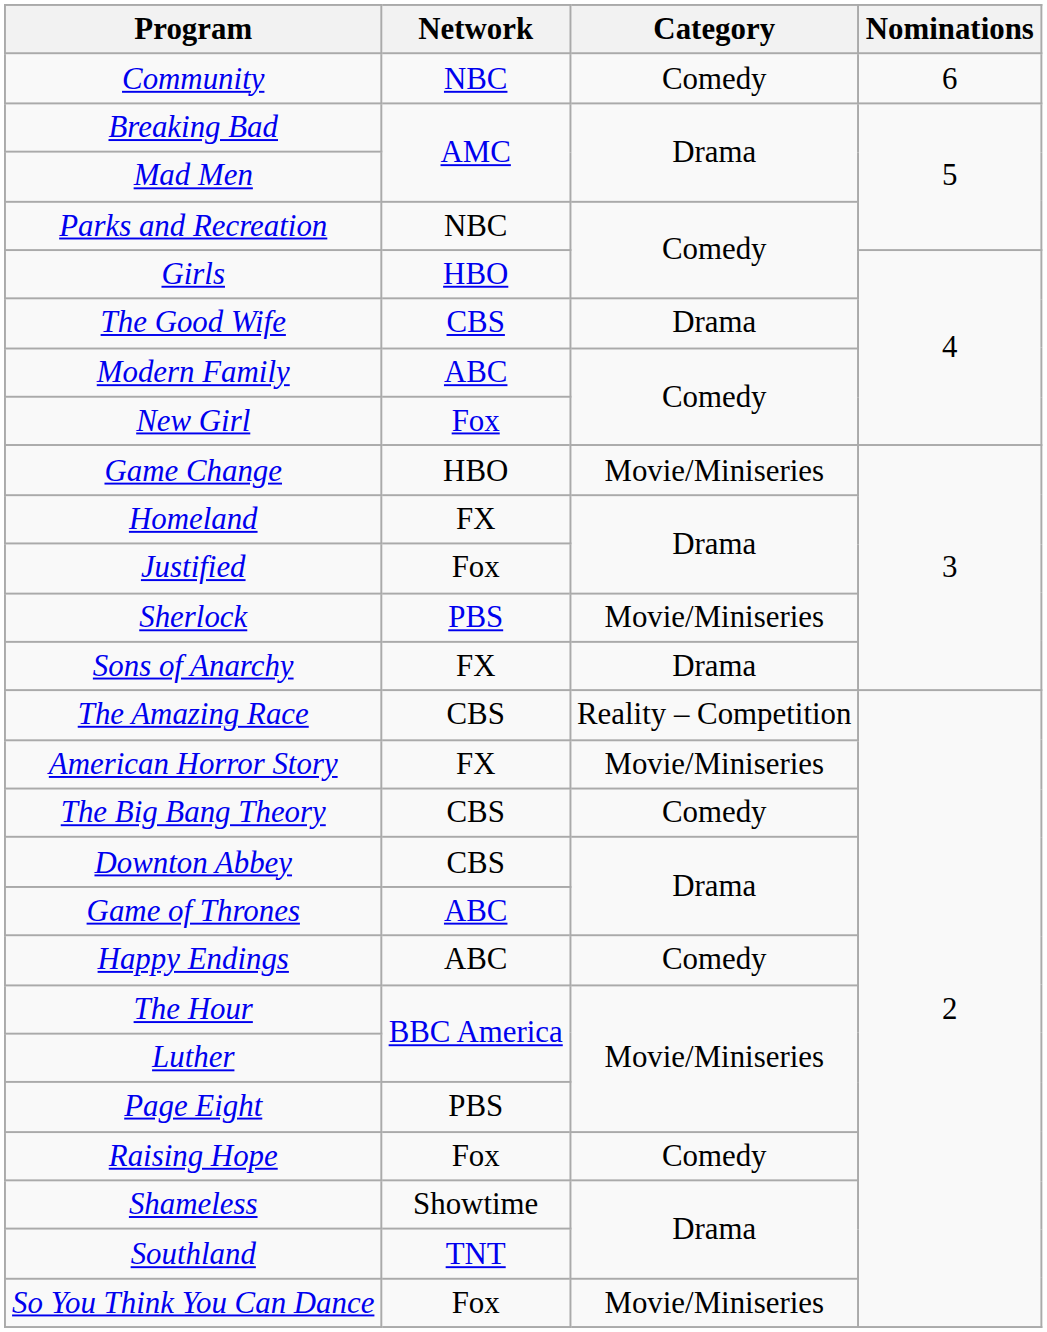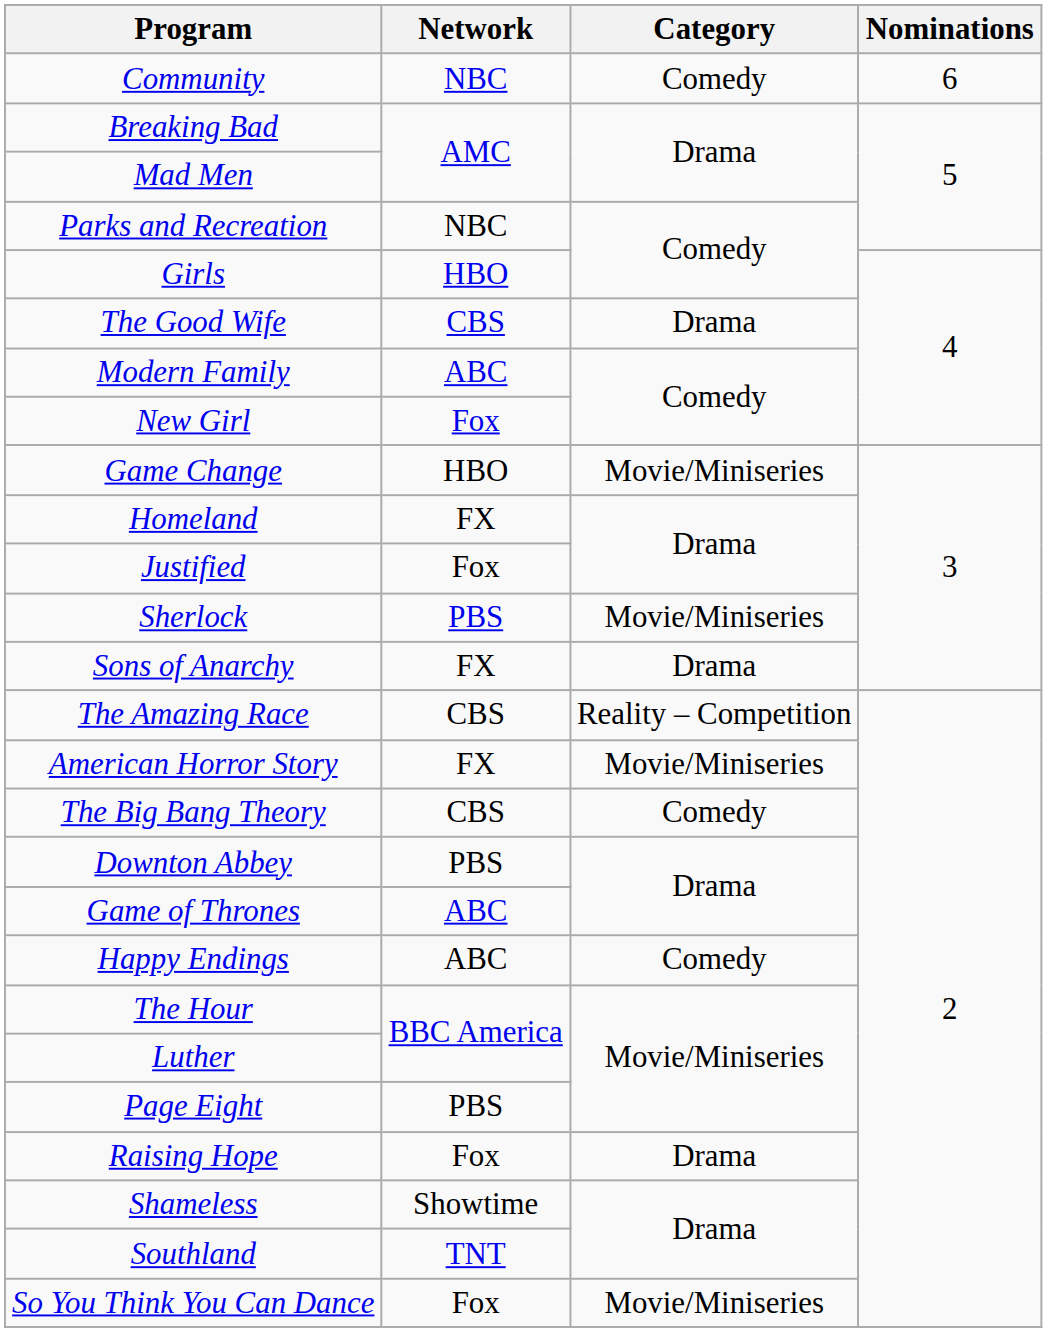 <table class="wikitable sortable" rowspan="2" style="text-align:center;" background: #f6e39c;>
 <tr>
 <th scope="col" style="text-align:center;">Program</th>
 <th scope="col" style="text-align:center;">Network</th>
 <th scope="col" style="text-align:center;">Category</th>
 <th scope="col" style="width:55px;">Nominations</th>
 </tr>
 <tr>
 <td><em><a href='#'>Community</a></em></td>
 <td><a href='#'>NBC</a></td>
 <td>Comedy</td>
 <td style="text-align:center">6</td>
 </tr>
 <tr>
 <td><em><a href='#'>Breaking Bad</a></em></td>
 <td rowspan="2"><a href='#'>AMC</a></td>
 <td rowspan="2">Drama</td>
 <td rowspan="3" style="text-align:center">5</td>
 </tr>
 <tr>
 <td><em><a href='#'>Mad Men</a></em></td>
 </tr>
 <tr>
 <td><em><a href='#'>Parks and Recreation</a></em></td>
 <td>NBC</td>
 <td rowspan="2">Comedy</td>
 </tr>
 <tr>
 <td><em><a href='#'>Girls</a></em></td>
 <td><a href='#'>HBO</a></td>
 <td rowspan="4" style="text-align:center">4</td>
 </tr>
 <tr>
 <td><em><a href='#'>The Good Wife</a></em></td>
 <td><a href='#'>CBS</a></td>
 <td>Drama</td>
 </tr>
 <tr>
 <td><em><a href='#'>Modern Family</a></em></td>
 <td><a href='#'>ABC</a></td>
 <td rowspan="2">Comedy</td>
 </tr>
 <tr>
 <td><em><a href='#'>New Girl</a></em></td>
 <td><a href='#'>Fox</a></td>
 </tr>
 <tr>
 <td><em><a href='#'>Game Change</a></em></td>
 <td>HBO</td>
 <td>Movie/Miniseries</td>
 <td rowspan="5" style="text-align:center">3</td>
 </tr>
 <tr>
 <td><em><a href='#'>Homeland</a></em></td>
 <td>FX</td>
 <td rowspan="2">Drama</td>
 </tr>
 <tr>
 <td><em><a href='#'>Justified</a></em></td>
 <td>Fox</td>
 </tr>
 <tr>
 <td><em><a href='#'>Sherlock</a></em></td>
 <td><a href='#'>PBS</a></td>
 <td>Movie/Miniseries</td>
 </tr>
 <tr>
 <td><em><a href='#'>Sons of Anarchy</a></em></td>
 <td>FX</td>
 <td>Drama</td>
 </tr>
 <tr>
 <td><em><a href='#'>The Amazing Race</a></em></td>
 <td>CBS</td>
 <td>Reality – Competition</td>
 <td rowspan="13" style="text-align:center">2</td>
 </tr>
 <tr>
 <td><em><a href='#'>American Horror Story</a></em></td>
 <td>FX</td>
 <td>Movie/Miniseries</td>
 </tr>
 <tr>
 <td><em><a href='#'>The Big Bang Theory</a></em></td>
 <td>CBS</td>
 <td>Comedy</td>
 </tr>
 <tr>
 <td><em><a href='#'>Downton Abbey</a></em></td>
-<td>CBS</td>
+<td>PBS</td>
 <td rowspan="2">Drama</td>
 </tr>
 <tr>
 <td><em><a href='#'>Game of Thrones</a></em></td>
 <td><a href='#'>ABC</a></td>
 </tr>
 <tr>
 <td><em><a href='#'>Happy Endings</a></em></td>
 <td>ABC</td>
 <td>Comedy</td>
 </tr>
 <tr>
 <td><em><a href='#'>The Hour</a></em></td>
 <td rowspan="2"><a href='#'>BBC America</a></td>
 <td rowspan="3">Movie/Miniseries</td>
 </tr>
 <tr>
 <td><em><a href='#'>Luther</a></em></td>
 </tr>
 <tr>
 <td><em><a href='#'>Page Eight</a></em></td>
 <td>PBS</td>
 </tr>
 <tr>
 <td><em><a href='#'>Raising Hope</a></em></td>
 <td>Fox</td>
-<td>Comedy</td>
+<td>Drama</td>
 </tr>
 <tr>
 <td><em><a href='#'>Shameless</a></em></td>
 <td>Showtime</td>
 <td rowspan="2">Drama</td>
 </tr>
 <tr>
 <td><em><a href='#'>Southland</a></em></td>
 <td><a href='#'>TNT</a></td>
 </tr>
 <tr>
 <td><em><a href='#'>So You Think You Can Dance</a></em></td>
 <td>Fox</td>
 <td>Movie/Miniseries</td>
 </tr>
 </table>
